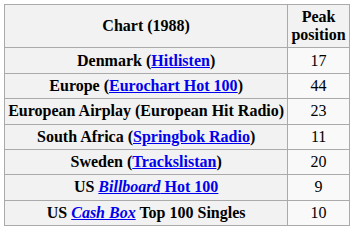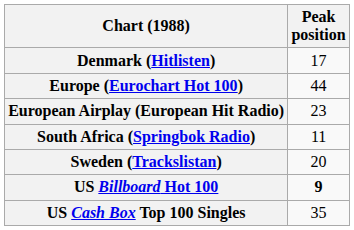 <table class="wikitable sortable plainrowheaders" style="text-align:center">
 <tr>
 <th>Chart (1988)</th>
 <th>Peak<br>position</th>
 </tr>
 <tr>
 </tr>
 <tr>
 </tr>
 <tr>
 <th scope="row">Denmark (<a href='#'>Hitlisten</a>)</th>
 <td>17</td>
 </tr>
 <tr>
 <th scope="row">Europe (<a href='#'>Eurochart Hot 100</a>)</th>
 <td>44</td>
 </tr>
 <tr>
 <th scope="row">European Airplay (European Hit Radio)</th>
 <td>23</td>
 </tr>
 <tr>
 </tr>
 <tr>
 </tr>
 <tr>
 <th scope="row">South Africa (<a href='#'>Springbok Radio</a>)</th>
 <td>11</td>
 </tr>
 <tr>
 <th scope="row">Sweden (<a href='#'>Trackslistan</a>)</th>
 <td>20</td>
 </tr>
 <tr>
 </tr>
 <tr>
 <th scope="row">US <a href='#'><em>Billboard</em> Hot 100</a></th>
-<td>9</td>
+<td><strong>9</strong></td>
 </tr>
 <tr>
 <th scope="row">US <em><a href='#'>Cash Box</a></em> Top 100 Singles</th>
-<td>10</td>
+<td>35</td>
 </tr>
 <tr>
 </tr>
 </table>
